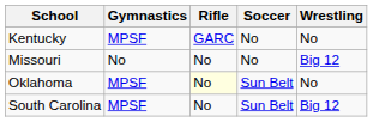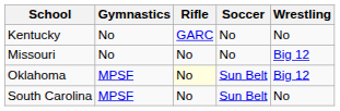 <table class="wikitable">
 <tr>
 <th>School</th>
 <th>Gymnastics</th>
 <th>Rifle</th>
 <th>Soccer</th>
 <th>Wrestling</th>
 </tr>
 <tr>
 <td>Kentucky</td>
-<td><a href='#'>MPSF</a></td>
+<td>No</td>
 <td><a href='#'>GARC</a></td>
 <td>No</td>
 <td>No</td>
 </tr>
 <tr>
 <td>Missouri</td>
 <td>No</td>
 <td>No</td>
 <td>No</td>
 <td><a href='#'>Big 12</a></td>
 </tr>
 <tr b>
 <td>Oklahoma</td>
 <td><a href='#'>MPSF</a></td>
 <td style="background: lightyellow;">No</td>
 <td><a href='#'>Sun Belt</a></td>
-<td>No</td>
+<td><a href='#'>Big 12</a></td>
 </tr>
 <tr>
 <td>South Carolina</td>
 <td><a href='#'>MPSF</a></td>
 <td>No</td>
 <td><a href='#'>Sun Belt</a></td>
-<td><a href='#'>Big 12</a></td>
+<td>No</td>
 </tr>
 </table>
